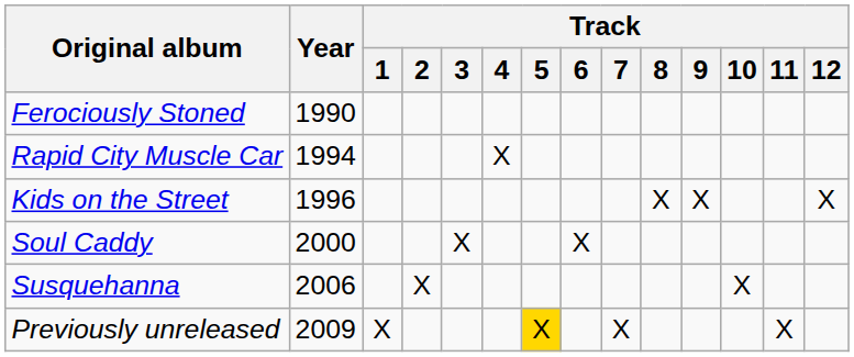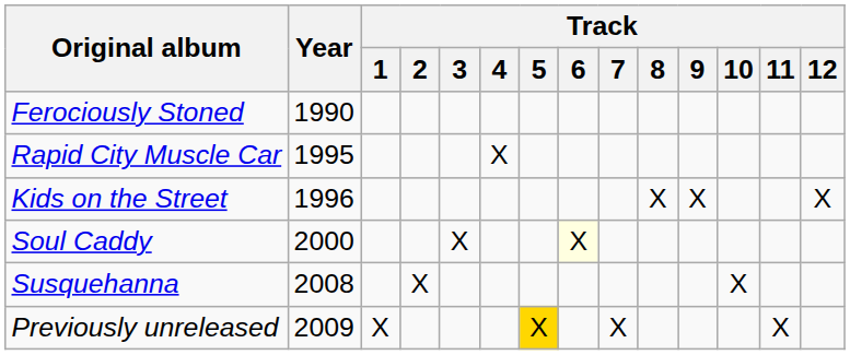 <table class=wikitable>
 <tr>
 <th rowspan=2>Original album</th>
 <th rowspan=2>Year</th>
 <th colspan=15>Track</th>
 </tr>
 <tr>
 <th width=16px>1</th>
 <th width=16px>2</th>
 <th width=16px>3</th>
 <th width=16px>4</th>
 <th width=16px>5</th>
 <th width=16px>6</th>
 <th width=16px>7</th>
 <th width=16px>8</th>
 <th width=16px>9</th>
 <th width=16px>10</th>
 <th width=16px>11</th>
 <th width=16px>12</th>
 </tr>
 <tr>
 <td><em><a href='#'>Ferociously Stoned</a></em></td>
 <td>1990</td>
 <td></td>
 <td></td>
 <td></td>
 <td></td>
 <td></td>
 <td></td>
 <td></td>
 <td></td>
 <td></td>
 <td></td>
 <td></td>
 <td></td>
 </tr>
 <tr>
 <td><em><a href='#'>Rapid City Muscle Car</a></em></td>
-<td>1994</td>
+<td>1995</td>
 <td></td>
 <td></td>
 <td></td>
 <td align=center>X</td>
 <td></td>
 <td></td>
 <td></td>
 <td></td>
 <td></td>
 <td></td>
 <td></td>
 <td></td>
 </tr>
 <tr>
 <td><em><a href='#'>Kids on the Street</a></em></td>
 <td>1996</td>
 <td></td>
 <td></td>
 <td></td>
 <td></td>
 <td></td>
 <td></td>
 <td></td>
 <td align=center>X</td>
 <td align=center>X</td>
 <td></td>
 <td></td>
 <td align=center>X</td>
 </tr>
 <tr>
 <td><em><a href='#'>Soul Caddy</a></em></td>
 <td>2000</td>
 <td></td>
 <td></td>
 <td align=center>X</td>
 <td></td>
 <td></td>
-<td align=center>X</td>
+<td align=center style="background: lightyellow;">X</td>
 <td></td>
 <td></td>
 <td></td>
 <td></td>
 <td></td>
 <td></td>
 </tr>
 <tr>
 <td><em><a href='#'>Susquehanna</a></em></td>
-<td>2006</td>
+<td>2008</td>
 <td></td>
 <td align=center>X</td>
 <td></td>
 <td></td>
 <td></td>
 <td></td>
 <td></td>
 <td></td>
 <td></td>
 <td align=center>X</td>
 <td></td>
 <td></td>
 </tr>
 <tr>
 <td><em>Previously unreleased</em></td>
 <td>2009</td>
 <td align=center>X</td>
 <td></td>
 <td></td>
 <td></td>
 <td align=center style="background: gold;">X</td>
 <td></td>
 <td align=center>X</td>
 <td></td>
 <td></td>
 <td></td>
 <td align=center>X</td>
 <td></td>
 </tr>
 </table>
